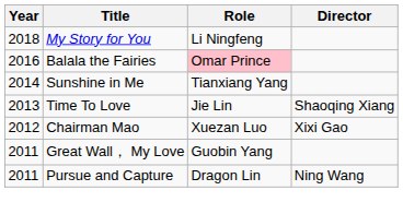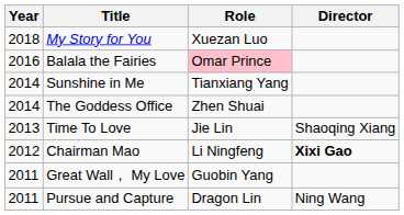 <table class="wikitable">
 <tr>
 <th>Year</th>
 <th>Title</th>
 <th>Role</th>
 <th>Director</th>
 </tr>
 <tr>
 <td>2018</td>
 <td><em><a href='#'>My Story for You</a></em></td>
-<td>Li Ningfeng</td>
+<td>Xuezan Luo</td>
 <td></td>
 </tr>
 <tr>
 <td>2016</td>
 <td>Balala the Fairies</td>
 <td style="background: pink;">Omar Prince</td>
 <td></td>
 </tr>
 <tr>
 <td>2014</td>
 <td>Sunshine in Me</td>
 <td>Tianxiang Yang</td>
 <td></td>
 </tr>
 <tr>
+<td>2014</td>
+<td>The Goddess Office</td>
+<td>Zhen Shuai</td>
+<td></td>
+</tr>
+<tr>
 <td>2013</td>
 <td>Time To Love</td>
 <td>Jie Lin</td>
 <td>Shaoqing Xiang</td>
 </tr>
 <tr>
 <td>2012</td>
 <td>Chairman Mao</td>
-<td>Xuezan Luo</td>
-<td>Xixi Gao</td>
+<td>Li Ningfeng</td>
+<td><strong>Xixi Gao</strong></td>
 </tr>
 <tr>
 <td>2011</td>
 <td>Great Wall， My Love</td>
 <td>Guobin Yang</td>
 <td></td>
 </tr>
 <tr>
 <td>2011</td>
 <td>Pursue and Capture</td>
 <td>Dragon Lin</td>
 <td>Ning Wang</td>
 </tr>
 </table>
